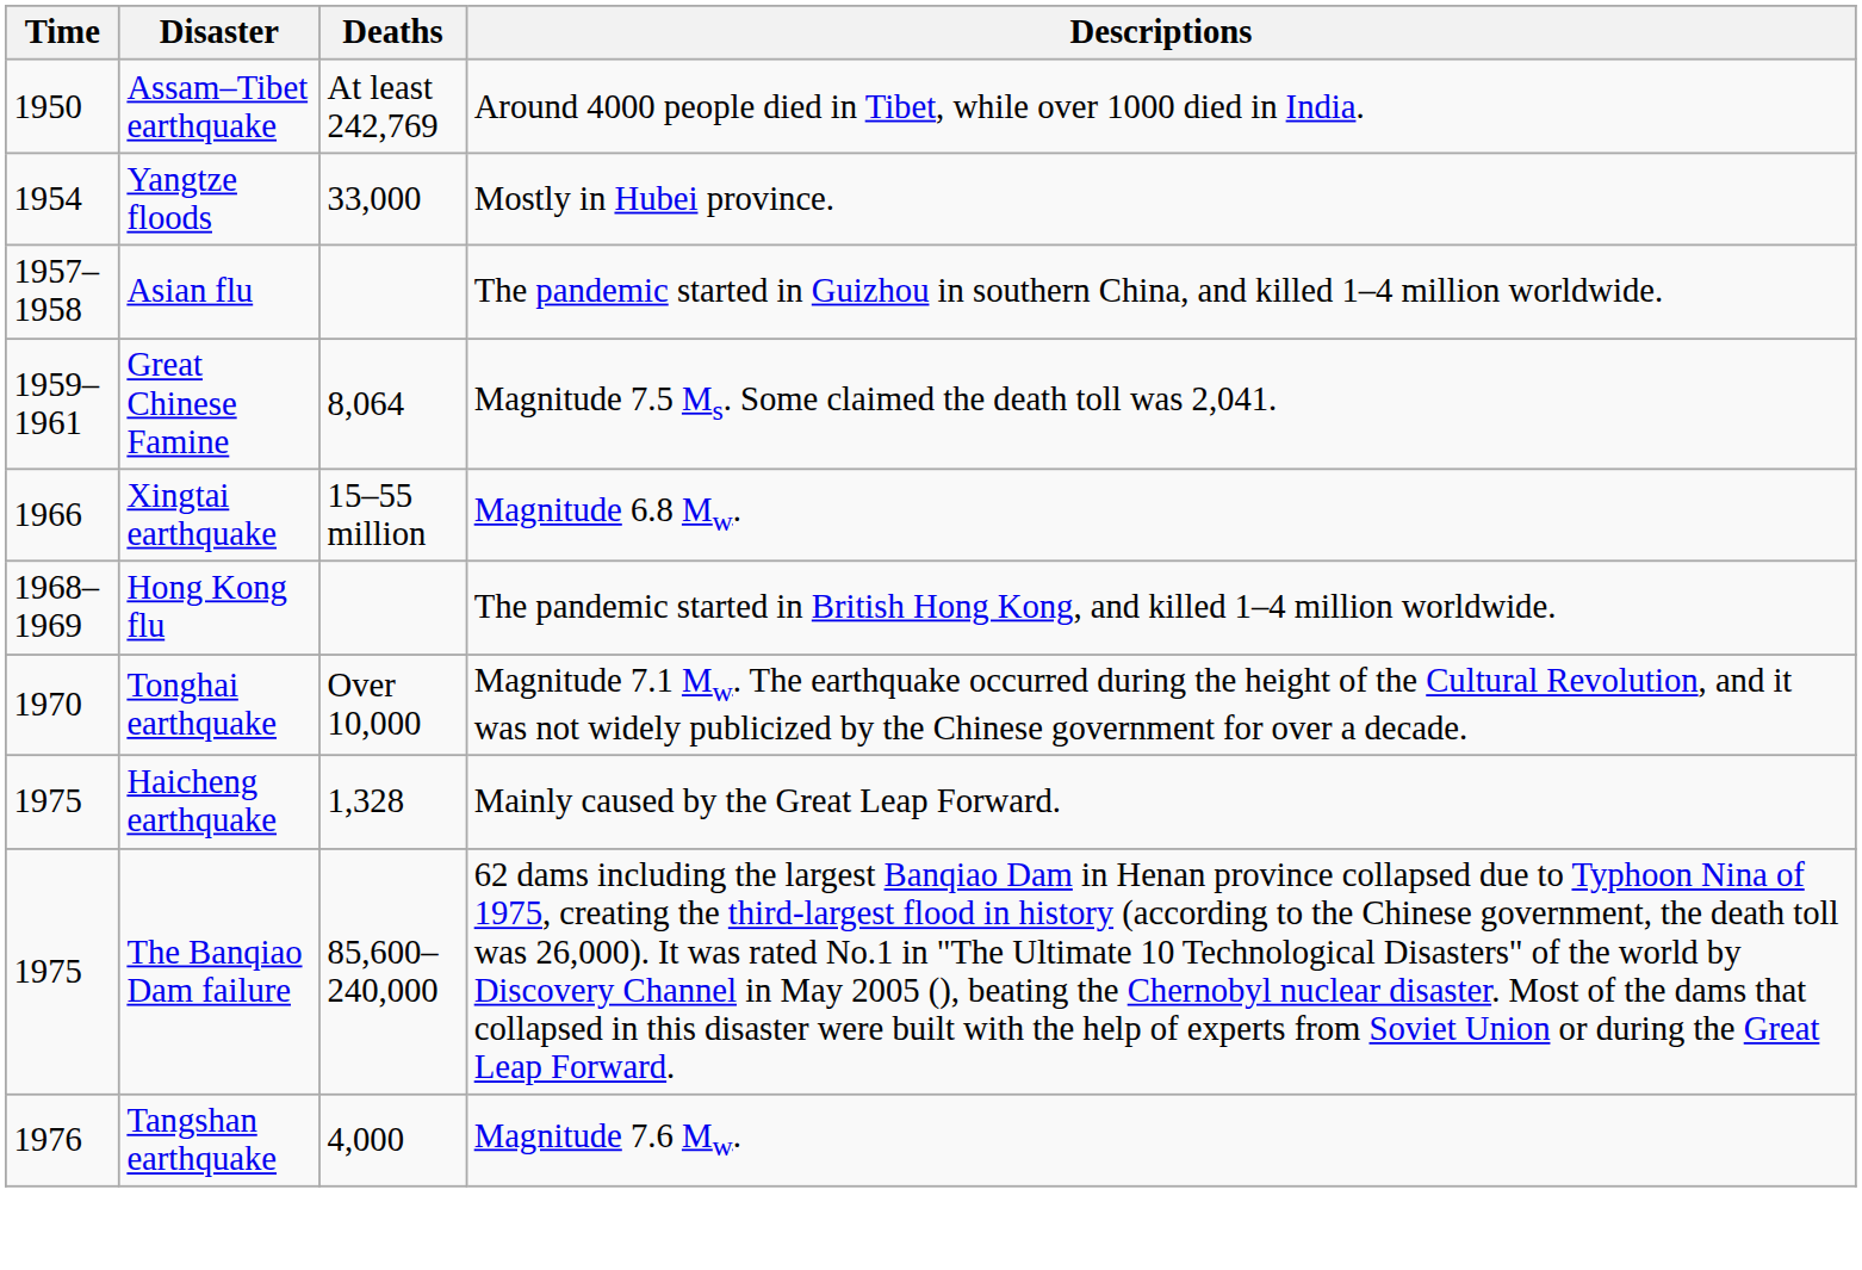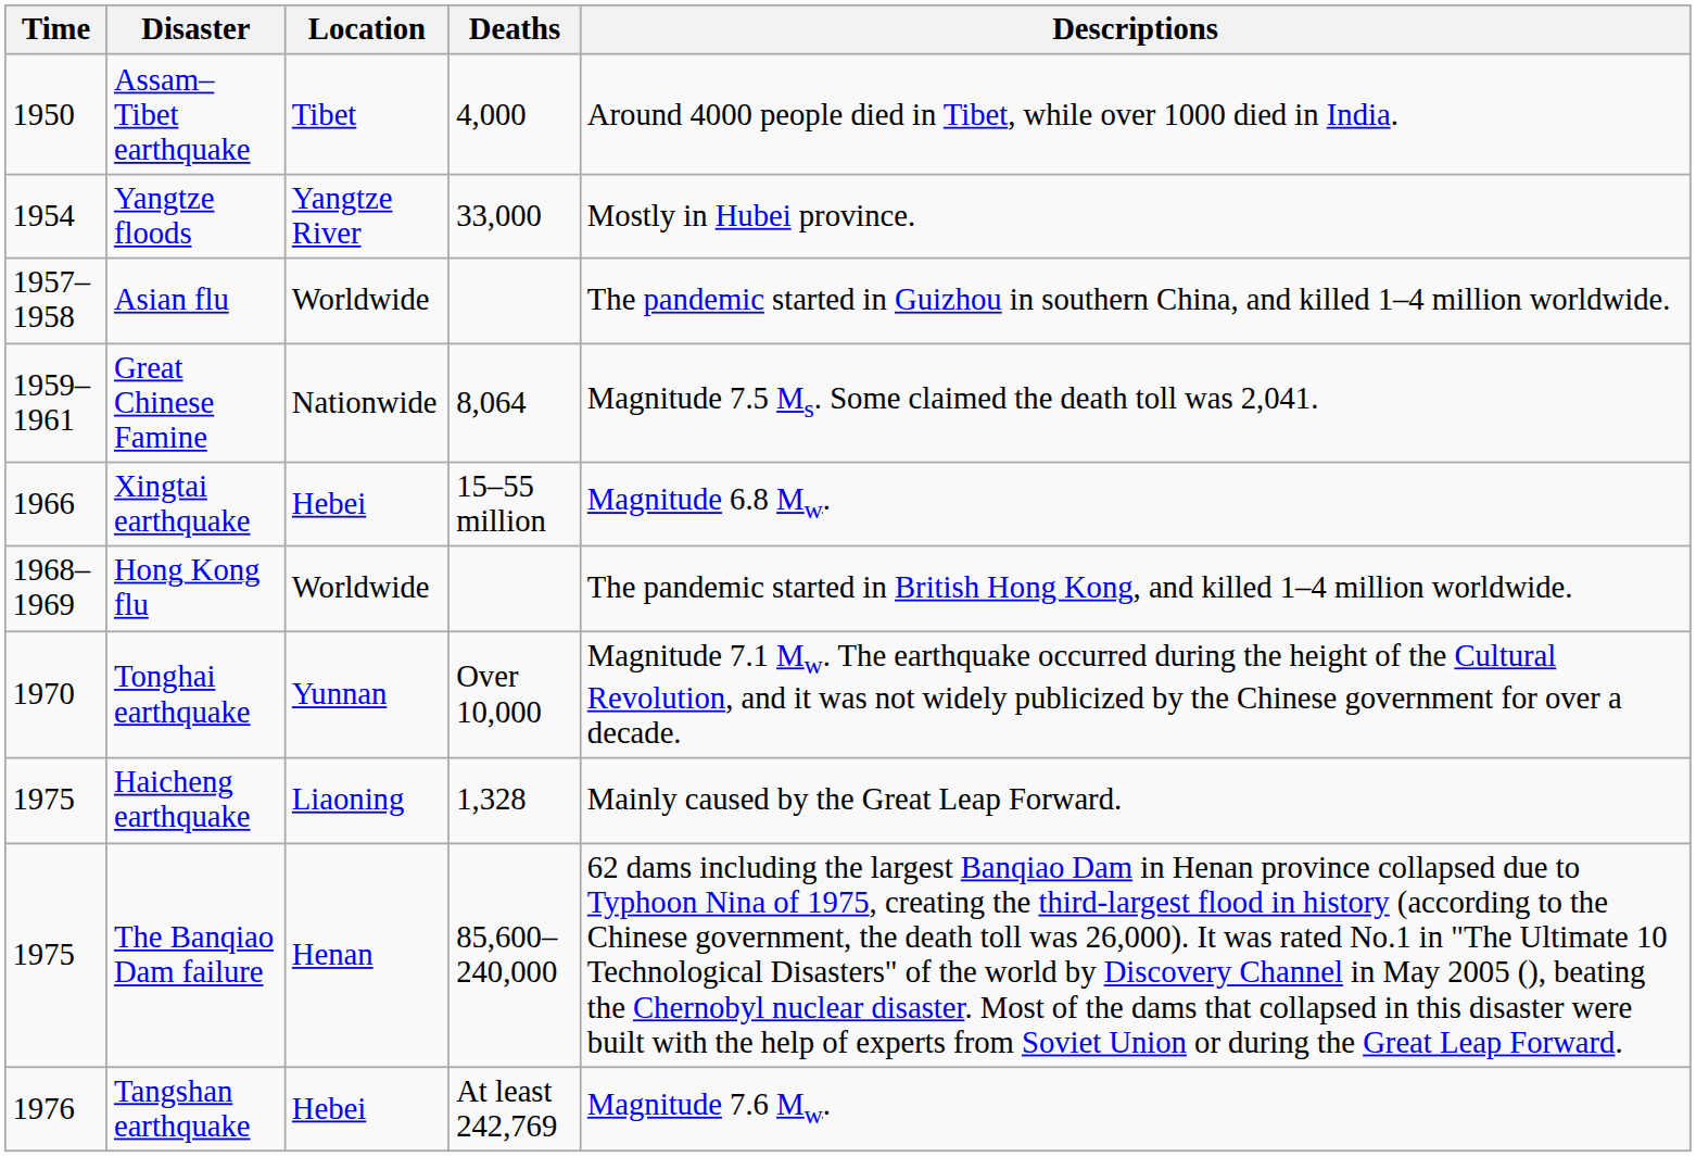 <table class="wikitable mw-collapsible mw-collapsed">
 <tr>
 <th>Time</th>
 <th>Disaster</th>
+<th>Location</th>
 <th>Deaths</th>
 <th>Descriptions</th>
 </tr>
 <tr>
 <td>1950</td>
 <td><a href='#'>Assam–Tibet earthquake</a></td>
-<td>At least 242,769</td>
+<td><a href='#'>Tibet</a></td>
+<td>4,000</td>
 <td>Around 4000 people died in <a href='#'>Tibet</a>, while over 1000 died in <a href='#'>India</a>.</td>
 </tr>
 <tr>
 <td>1954</td>
 <td><a href='#'>Yangtze floods</a></td>
+<td><a href='#'>Yangtze River</a></td>
 <td>33,000</td>
 <td>Mostly in <a href='#'>Hubei</a> province.</td>
 </tr>
 <tr>
 <td>1957–1958</td>
 <td><a href='#'>Asian flu</a></td>
+<td>Worldwide</td>
 <td></td>
 <td>The <a href='#'>pandemic</a> started in <a href='#'>Guizhou</a> in southern China, and killed 1–4 million worldwide.</td>
 </tr>
 <tr>
 <td>1959–1961</td>
 <td><a href='#'>Great Chinese Famine</a></td>
+<td>Nationwide</td>
 <td>8,064</td>
 <td>Magnitude 7.5 <a href='#'>M<sub>s</sub></a>. Some claimed the death toll was 2,041.</td>
 </tr>
 <tr>
 <td>1966</td>
 <td><a href='#'>Xingtai earthquake</a></td>
+<td><a href='#'>Hebei</a></td>
 <td>15–55 million</td>
 <td><a href='#'>Magnitude</a> 6.8 <a href='#'>M<sub>w</sub></a>.</td>
 </tr>
 <tr>
 <td>1968–1969</td>
 <td><a href='#'>Hong Kong flu</a></td>
+<td>Worldwide</td>
 <td></td>
 <td>The pandemic started in <a href='#'>British Hong Kong</a>, and killed 1–4 million worldwide.</td>
 </tr>
 <tr>
 <td>1970</td>
 <td><a href='#'>Tonghai earthquake</a></td>
+<td><a href='#'>Yunnan</a></td>
 <td>Over 10,000</td>
 <td>Magnitude 7.1 <a href='#'>M<sub>w</sub></a>. The earthquake occurred during the height of the <a href='#'>Cultural Revolution</a>, and it was not widely publicized by the Chinese government for over a decade.</td>
 </tr>
 <tr>
 <td>1975</td>
 <td><a href='#'>Haicheng earthquake</a></td>
+<td><a href='#'>Liaoning</a></td>
 <td>1,328</td>
 <td>Mainly caused by the Great Leap Forward.</td>
 </tr>
 <tr>
 <td>1975</td>
 <td><a href='#'>The Banqiao Dam failure</a></td>
+<td><a href='#'>Henan</a></td>
 <td>85,600–240,000</td>
 <td>62 dams including the largest <a href='#'>Banqiao Dam</a> in Henan province collapsed due to <a href='#'>Typhoon Nina of 1975</a>, creating the <a href='#'>third-largest flood in history</a> (according to the Chinese government, the death toll was 26,000). It was rated No.1 in "The Ultimate 10 Technological Disasters" of the world by <a href='#'>Discovery Channel</a> in May 2005 (), beating the <a href='#'>Chernobyl nuclear disaster</a>. Most of the dams that collapsed in this disaster were built with the help of experts from <a href='#'>Soviet Union</a> or during the <a href='#'>Great Leap Forward</a>.</td>
 </tr>
 <tr>
 <td>1976</td>
 <td><a href='#'>Tangshan earthquake</a></td>
-<td>4,000</td>
+<td><a href='#'>Hebei</a></td>
+<td>At least 242,769</td>
 <td><a href='#'>Magnitude</a> 7.6 <a href='#'>M<sub>w</sub></a>.</td>
 </tr>
 </table>
